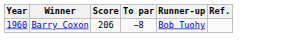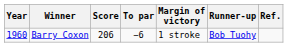 <table class=wikitable style="font-size:95%">
 <tr>
 <th>Year</th>
 <th>Winner</th>
 <th>Score</th>
 <th>To par</th>
+<th>Margin of<br>victory</th>
 <th>Runner-up</th>
 <th>Ref.</th>
 </tr>
 <tr>
 <td><a href='#'>1960</a></td>
 <td> <a href='#'>Barry Coxon</a></td>
 <td align=center>206</td>
-<td align=center>−8</td>
+<td align=center>−6</td>
+<td>1 stroke</td>
 <td> <a href='#'>Bob Tuohy</a></td>
 <td></td>
 </tr>
 </table>
